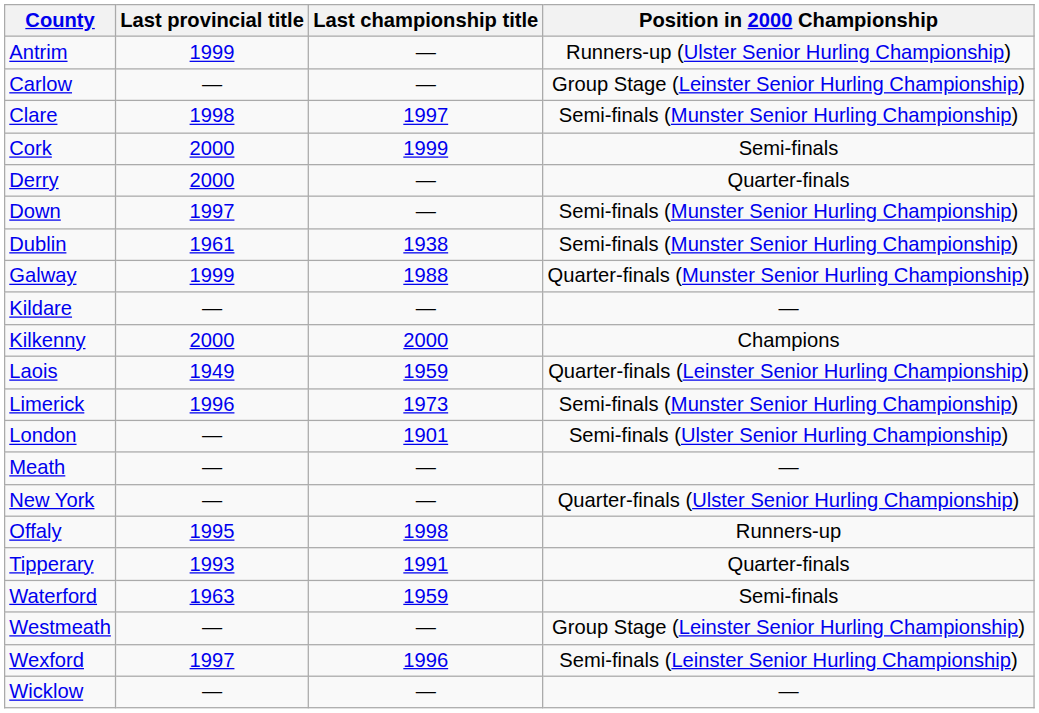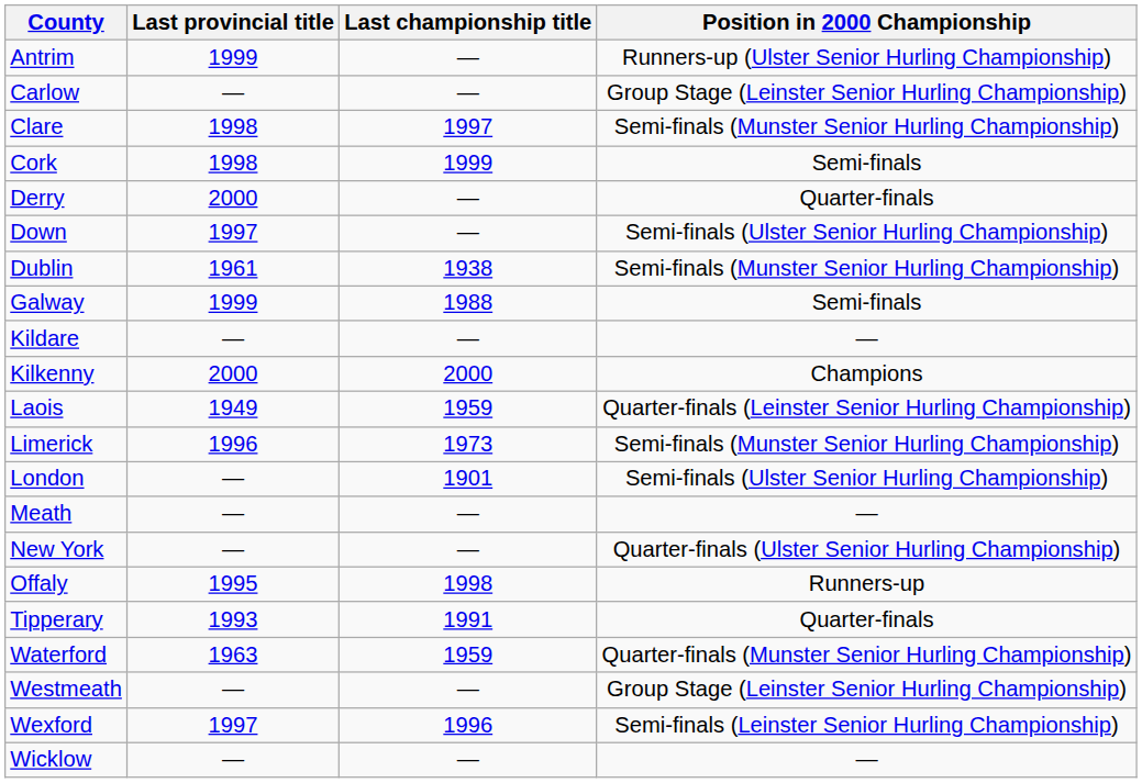 <table class="wikitable sortable" style="text-align:center">
 <tr>
 <th><a href='#'>County</a></th>
 <th>Last provincial title</th>
 <th>Last championship title</th>
 <th>Position in <a href='#'>2000</a> Championship</th>
 </tr>
 <tr>
 <td style="text-align:left"> <a href='#'>Antrim</a></td>
 <td><a href='#'>1999</a></td>
 <td>—</td>
 <td>Runners-up (<a href='#'>Ulster Senior Hurling Championship</a>)</td>
 </tr>
 <tr>
 <td style="text-align:left"> <a href='#'>Carlow</a></td>
 <td>—</td>
 <td>—</td>
 <td>Group Stage (<a href='#'>Leinster Senior Hurling Championship</a>)</td>
 </tr>
 <tr>
 <td style="text-align:left"> <a href='#'>Clare</a></td>
 <td><a href='#'>1998</a></td>
 <td><a href='#'>1997</a></td>
 <td>Semi-finals (<a href='#'>Munster Senior Hurling Championship</a>)</td>
 </tr>
 <tr>
 <td style="text-align:left"> <a href='#'>Cork</a></td>
-<td><a href='#'>2000</a></td>
+<td><a href='#'>1998</a></td>
 <td><a href='#'>1999</a></td>
 <td>Semi-finals</td>
 </tr>
 <tr>
 <td style="text-align:left"> <a href='#'>Derry</a></td>
 <td><a href='#'>2000</a></td>
 <td>—</td>
 <td>Quarter-finals</td>
 </tr>
 <tr>
 <td style="text-align:left"> <a href='#'>Down</a></td>
 <td><a href='#'>1997</a></td>
 <td>—</td>
-<td>Semi-finals (<a href='#'>Munster Senior Hurling Championship</a>)</td>
+<td>Semi-finals (<a href='#'>Ulster Senior Hurling Championship</a>)</td>
 </tr>
 <tr>
 <td style="text-align:left"> <a href='#'>Dublin</a></td>
 <td><a href='#'>1961</a></td>
 <td><a href='#'>1938</a></td>
 <td>Semi-finals (<a href='#'>Munster Senior Hurling Championship</a>)</td>
 </tr>
 <tr>
 <td style="text-align:left"> <a href='#'>Galway</a></td>
 <td><a href='#'>1999</a></td>
 <td><a href='#'>1988</a></td>
-<td>Quarter-finals (<a href='#'>Munster Senior Hurling Championship</a>)</td>
+<td>Semi-finals</td>
 </tr>
 <tr>
 <td style="text-align:left"> <a href='#'>Kildare</a></td>
 <td>—</td>
 <td>—</td>
 <td>—</td>
 </tr>
 <tr>
 <td style="text-align:left"> <a href='#'>Kilkenny</a></td>
 <td><a href='#'>2000</a></td>
 <td><a href='#'>2000</a></td>
 <td>Champions</td>
 </tr>
 <tr>
 <td style="text-align:left"> <a href='#'>Laois</a></td>
 <td><a href='#'>1949</a></td>
 <td><a href='#'>1959</a></td>
 <td>Quarter-finals (<a href='#'>Leinster Senior Hurling Championship</a>)</td>
 </tr>
 <tr>
 <td style="text-align:left"> <a href='#'>Limerick</a></td>
 <td><a href='#'>1996</a></td>
 <td><a href='#'>1973</a></td>
 <td>Semi-finals (<a href='#'>Munster Senior Hurling Championship</a>)</td>
 </tr>
 <tr>
 <td style="text-align:left"> <a href='#'>London</a></td>
 <td>—</td>
 <td><a href='#'>1901</a></td>
 <td>Semi-finals (<a href='#'>Ulster Senior Hurling Championship</a>)</td>
 </tr>
 <tr>
 <td style="text-align:left"> <a href='#'>Meath</a></td>
 <td>—</td>
 <td>—</td>
 <td>—</td>
 </tr>
 <tr>
 <td style="text-align:left"> <a href='#'>New York</a></td>
 <td>—</td>
 <td>—</td>
 <td>Quarter-finals (<a href='#'>Ulster Senior Hurling Championship</a>)</td>
 </tr>
 <tr>
 <td style="text-align:left"> <a href='#'>Offaly</a></td>
 <td><a href='#'>1995</a></td>
 <td><a href='#'>1998</a></td>
 <td>Runners-up</td>
 </tr>
 <tr>
 <td style="text-align:left"> <a href='#'>Tipperary</a></td>
 <td><a href='#'>1993</a></td>
 <td><a href='#'>1991</a></td>
 <td>Quarter-finals</td>
 </tr>
 <tr>
 <td style="text-align:left"> <a href='#'>Waterford</a></td>
 <td><a href='#'>1963</a></td>
 <td><a href='#'>1959</a></td>
-<td>Semi-finals</td>
+<td>Quarter-finals (<a href='#'>Munster Senior Hurling Championship</a>)</td>
 </tr>
 <tr>
 <td style="text-align:left"> <a href='#'>Westmeath</a></td>
 <td>—</td>
 <td>—</td>
 <td>Group Stage (<a href='#'>Leinster Senior Hurling Championship</a>)</td>
 </tr>
 <tr>
 <td style="text-align:left"> <a href='#'>Wexford</a></td>
 <td><a href='#'>1997</a></td>
 <td><a href='#'>1996</a></td>
 <td>Semi-finals (<a href='#'>Leinster Senior Hurling Championship</a>)</td>
 </tr>
 <tr>
 <td style="text-align:left"> <a href='#'>Wicklow</a></td>
 <td>—</td>
 <td>—</td>
 <td>—</td>
 </tr>
 </table>
